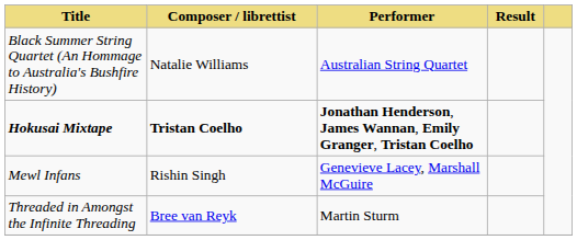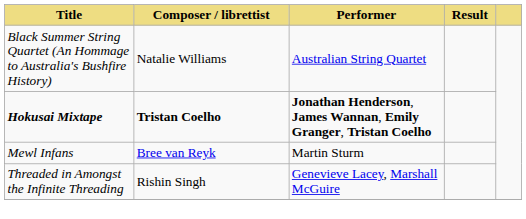 <table class="wikitable" width=100%>
 <tr>
 <th style="width:25%;background:#EEDD82;">Title</th>
 <th style="width:30%;background:#EEDD82;">Composer / librettist</th>
 <th style="width:30%;background:#EEDD82;">Performer</th>
 <th style="width:10%;background:#EEDD82;">Result</th>
 <th style="width:5%;background:#EEDD82;"></th>
 </tr>
 <tr>
 <td><em>Black Summer String Quartet (An Hommage to Australia's Bushfire History)</em></td>
 <td>Natalie Williams</td>
 <td><a href='#'>Australian String Quartet</a></td>
 <td></td>
 <td rowspan="4"></td>
 </tr>
 <tr>
 <td><strong><em>Hokusai Mixtape</em></strong></td>
 <td><strong>Tristan Coelho</strong></td>
 <td><strong>Jonathan Henderson</strong>, <strong>James Wannan</strong>, <strong>Emily Granger</strong>, <strong>Tristan Coelho</strong></td>
 <td></td>
 </tr>
 <tr>
 <td><em>Mewl Infans</em></td>
+<td><a href='#'>Bree van Reyk</a></td>
+<td>Martin Sturm</td>
+<td></td>
+</tr>
+<tr>
+<td><em>Threaded in Amongst the Infinite Threading</em></td>
 <td>Rishin Singh</td>
 <td><a href='#'>Genevieve Lacey</a>, <a href='#'>Marshall McGuire</a></td>
 <td></td>
 </tr>
 <tr>
-<td><em>Threaded in Amongst the Infinite Threading</em></td>
-<td><a href='#'>Bree van Reyk</a></td>
-<td>Martin Sturm</td>
-<td></td>
-</tr>
-<tr>
 </tr>
 </table>
